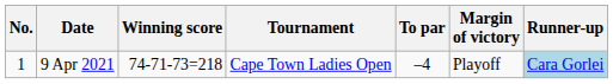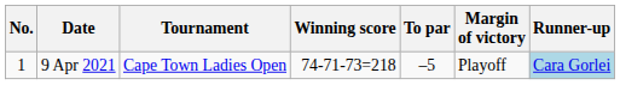 <table class="wikitable" style="font-size:95%;">
 <tr>
 <th>No.</th>
 <th>Date</th>
+<th>Tournament</th>
 <th>Winning score</th>
-<th>Tournament</th>
 <th>To par</th>
 <th>Margin<br>of victory</th>
 <th>Runner-up</th>
 </tr>
 <tr>
 <td align=center>1</td>
 <td align=right>9 Apr <a href='#'>2021</a></td>
+<td><a href='#'>Cape Town Ladies Open</a></td>
 <td align=right>74-71-73=218</td>
-<td><a href='#'>Cape Town Ladies Open</a></td>
-<td align=center>–4</td>
+<td align=center>–5</td>
 <td>Playoff</td>
 <td style="background: lightblue;"> <a href='#'>Cara Gorlei</a></td>
 </tr>
 </table>
